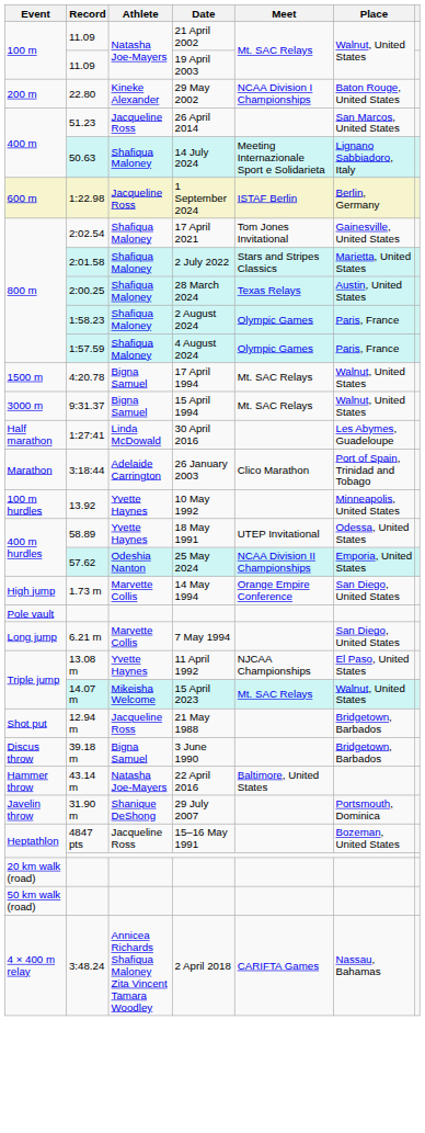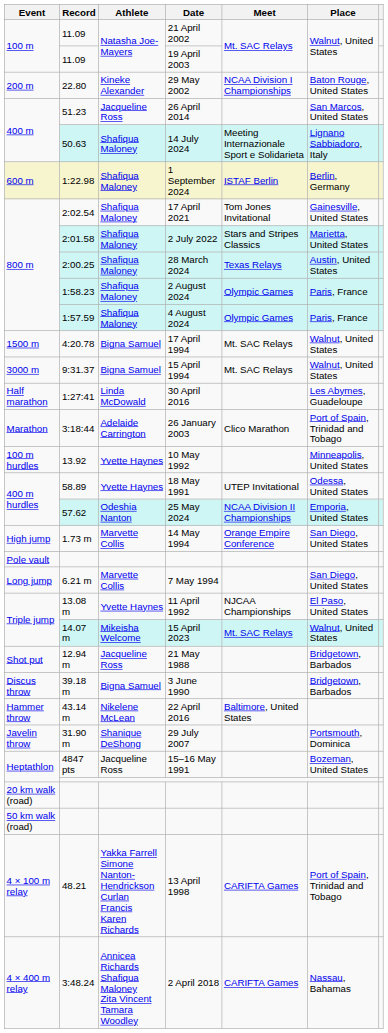 <table class="wikitable" style="font-size:95%; width: 95%;">
 <tr>
 <th>Event</th>
 <th>Record</th>
 <th>Athlete</th>
 <th>Date</th>
 <th>Meet</th>
 <th>Place</th>
 <th></th>
 </tr>
 <tr>
 <td rowspan=2><a href='#'>100 m</a></td>
 <td>11.09 </td>
 <td rowspan=2><a href='#'>Natasha Joe-Mayers</a></td>
 <td>21 April 2002</td>
 <td rowspan=2><a href='#'>Mt. SAC Relays</a></td>
 <td rowspan=2><a href='#'>Walnut</a>, United States</td>
 <td></td>
 </tr>
 <tr>
 <td>11.09 </td>
 <td>19 April 2003</td>
 <td></td>
 </tr>
 <tr>
 <td><a href='#'>200 m</a></td>
 <td>22.80 </td>
 <td><a href='#'>Kineke Alexander</a></td>
 <td>29 May 2002</td>
 <td><a href='#'>NCAA Division I Championships</a></td>
 <td><a href='#'>Baton Rouge</a>, United States</td>
 <td></td>
 </tr>
 <tr>
 <td rowspan=2><a href='#'>400 m</a></td>
 <td>51.23</td>
 <td><a href='#'>Jacqueline Ross</a></td>
 <td>26 April 2014</td>
 <td></td>
 <td><a href='#'>San Marcos</a>, United States</td>
 <td></td>
 </tr>
 <tr bgcolor=#CEF6F5>
 <td>50.63</td>
 <td><a href='#'>Shafiqua Maloney</a></td>
 <td>14 July 2024</td>
 <td>Meeting Internazionale Sport e Solidarieta</td>
 <td><a href='#'>Lignano Sabbiadoro</a>, Italy</td>
 <td></td>
 </tr>
 <tr style="background:#f6F5CE;">
 <td><a href='#'>600 m</a></td>
 <td>1:22.98</td>
-<td><a href='#'>Jacqueline Ross</a></td>
+<td><a href='#'>Shafiqua Maloney</a></td>
 <td>1 September 2024</td>
 <td><a href='#'>ISTAF Berlin</a></td>
 <td><a href='#'>Berlin</a>, Germany</td>
 <td></td>
 </tr>
 <tr>
 <td rowspan=5><a href='#'>800 m</a></td>
 <td>2:02.54</td>
 <td><a href='#'>Shafiqua Maloney</a></td>
 <td>17 April 2021</td>
 <td>Tom Jones Invitational</td>
 <td><a href='#'>Gainesville</a>, United States</td>
 <td></td>
 </tr>
 <tr style="background:#cef6f5;">
 <td>2:01.58</td>
 <td><a href='#'>Shafiqua Maloney</a></td>
 <td>2 July 2022</td>
 <td>Stars and Stripes Classics</td>
 <td><a href='#'>Marietta</a>, United States</td>
 <td></td>
 </tr>
 <tr style="background:#cef6f5;">
 <td>2:00.25</td>
 <td><a href='#'>Shafiqua Maloney</a></td>
 <td>28 March 2024</td>
 <td><a href='#'>Texas Relays</a></td>
 <td><a href='#'>Austin</a>, United States</td>
 <td></td>
 </tr>
 <tr style="background:#cef6f5;">
 <td>1:58.23</td>
 <td><a href='#'>Shafiqua Maloney</a></td>
 <td>2 August 2024</td>
 <td><a href='#'>Olympic Games</a></td>
 <td><a href='#'>Paris</a>, France</td>
 <td></td>
 </tr>
 <tr bgcolor="#CEF6F5">
 <td>1:57.59</td>
 <td><a href='#'>Shafiqua Maloney</a></td>
 <td>4 August 2024</td>
 <td><a href='#'>Olympic Games</a></td>
 <td><a href='#'>Paris</a>, France</td>
 <td></td>
 </tr>
 <tr>
 <td><a href='#'>1500 m</a></td>
 <td>4:20.78</td>
 <td><a href='#'>Bigna Samuel</a></td>
 <td>17 April 1994</td>
 <td>Mt. SAC Relays</td>
 <td><a href='#'>Walnut</a>, United States</td>
 <td></td>
 </tr>
 <tr>
 <td><a href='#'>3000 m</a></td>
 <td>9:31.37</td>
 <td><a href='#'>Bigna Samuel</a></td>
 <td>15 April 1994</td>
 <td>Mt. SAC Relays</td>
 <td><a href='#'>Walnut</a>, United States</td>
 <td></td>
 </tr>
 <tr>
 <td><a href='#'>Half marathon</a></td>
 <td>1:27:41</td>
 <td><a href='#'>Linda McDowald</a></td>
 <td>30 April 2016</td>
 <td></td>
 <td><a href='#'>Les Abymes</a>, Guadeloupe</td>
 <td></td>
 </tr>
 <tr>
 <td><a href='#'>Marathon</a></td>
 <td>3:18:44</td>
 <td><a href='#'>Adelaide Carrington</a></td>
 <td>26 January 2003</td>
 <td>Clico Marathon</td>
 <td><a href='#'>Port of Spain</a>, Trinidad and Tobago</td>
 <td></td>
 </tr>
 <tr>
 <td><a href='#'>100 m hurdles</a></td>
 <td>13.92</td>
 <td><a href='#'>Yvette Haynes</a></td>
 <td>10 May 1992</td>
 <td></td>
 <td><a href='#'>Minneapolis</a>, United States</td>
 <td></td>
 </tr>
 <tr>
 <td rowspan=2><a href='#'>400 m hurdles</a></td>
 <td>58.89</td>
 <td><a href='#'>Yvette Haynes</a></td>
 <td>18 May 1991</td>
 <td>UTEP Invitational</td>
 <td><a href='#'>Odessa</a>, United States</td>
 <td></td>
 </tr>
 <tr bgcolor="#CEF6F5">
 <td>57.62</td>
 <td><a href='#'>Odeshia Nanton</a></td>
 <td>25 May 2024</td>
 <td><a href='#'>NCAA Division II Championships</a></td>
 <td><a href='#'>Emporia</a>, United States</td>
 <td></td>
 </tr>
 <tr>
 <td><a href='#'>High jump</a></td>
 <td>1.73 m</td>
 <td><a href='#'>Marvette Collis</a></td>
 <td>14 May 1994</td>
 <td><a href='#'>Orange Empire Conference</a></td>
 <td><a href='#'>San Diego</a>, United States</td>
 <td></td>
 </tr>
 <tr>
 <td><a href='#'>Pole vault</a></td>
 <td></td>
 <td></td>
 <td></td>
 <td></td>
 <td></td>
 <td></td>
 </tr>
 <tr>
 <td><a href='#'>Long jump</a></td>
 <td>6.21 m</td>
 <td><a href='#'>Marvette Collis</a></td>
 <td>7 May 1994</td>
 <td></td>
 <td><a href='#'>San Diego</a>, United States</td>
 <td></td>
 </tr>
 <tr>
 <td rowspan=2><a href='#'>Triple jump</a></td>
 <td>13.08 m</td>
 <td><a href='#'>Yvette Haynes</a></td>
 <td>11 April 1992</td>
 <td>NJCAA Championships</td>
 <td><a href='#'>El Paso</a>, United States</td>
 <td></td>
 </tr>
 <tr style="background:#cef6f5;">
 <td>14.07 m</td>
 <td><a href='#'>Mikeisha Welcome</a></td>
 <td>15 April 2023</td>
 <td><a href='#'>Mt. SAC Relays</a></td>
 <td><a href='#'>Walnut</a>, United States</td>
 <td></td>
 </tr>
 <tr>
 <td><a href='#'>Shot put</a></td>
 <td>12.94 m</td>
 <td><a href='#'>Jacqueline Ross</a></td>
 <td>21 May 1988</td>
 <td></td>
 <td><a href='#'>Bridgetown</a>, Barbados</td>
 <td></td>
 </tr>
 <tr>
 <td><a href='#'>Discus throw</a></td>
 <td>39.18 m</td>
 <td><a href='#'>Bigna Samuel</a></td>
 <td>3 June 1990</td>
 <td></td>
 <td><a href='#'>Bridgetown</a>, Barbados</td>
 <td></td>
 </tr>
 <tr>
 <td><a href='#'>Hammer throw</a></td>
 <td>43.14 m</td>
-<td><a href='#'>Natasha Joe-Mayers</a></td>
+<td><a href='#'>Nikelene McLean</a></td>
 <td>22 April 2016</td>
 <td><a href='#'>Baltimore</a>, United States</td>
 <td></td>
 <td></td>
 </tr>
 <tr>
 <td><a href='#'>Javelin throw</a></td>
 <td>31.90 m</td>
 <td><a href='#'>Shanique DeShong</a></td>
 <td>29 July 2007</td>
 <td></td>
 <td><a href='#'>Portsmouth</a>, Dominica</td>
 <td></td>
 </tr>
 <tr>
 <td rowspan=2><a href='#'>Heptathlon</a></td>
 <td>4847 pts </td>
 <td>Jacqueline Ross</td>
 <td>15–16 May 1991</td>
 <td></td>
 <td><a href='#'>Bozeman</a>, United States</td>
 <td></td>
 </tr>
 <tr>
 <td colspan=5></td>
 <td></td>
 </tr>
 <tr>
 <td><a href='#'>20 km walk</a> (road)</td>
 <td></td>
 <td></td>
 <td></td>
 <td></td>
 <td></td>
 <td></td>
 </tr>
 <tr>
 <td><a href='#'>50 km walk</a> (road)</td>
 <td></td>
 <td></td>
 <td></td>
 <td></td>
 <td></td>
 <td></td>
 </tr>
 <tr>
+<td><a href='#'>4 × 100 m relay</a></td>
+<td>48.21</td>
+<td><br><a href='#'>Yakka Farrell</a><br><a href='#'>Simone Nanton-Hendrickson</a><br><a href='#'>Curlan Francis</a><br><a href='#'>Karen Richards</a></td>
+<td>13 April 1998</td>
+<td><a href='#'>CARIFTA Games</a></td>
+<td><a href='#'>Port of Spain</a>, Trinidad and Tobago</td>
+<td></td>
+</tr>
+<tr>
 <td><a href='#'>4 × 400 m relay</a></td>
 <td>3:48.24</td>
 <td><br><a href='#'>Annicea Richards</a><br><a href='#'>Shafiqua Maloney</a><br><a href='#'>Zita Vincent</a><br><a href='#'>Tamara Woodley</a></td>
 <td>2 April 2018</td>
 <td><a href='#'>CARIFTA Games</a></td>
 <td><a href='#'>Nassau</a>, Bahamas</td>
 <td></td>
 </tr>
 </table>
